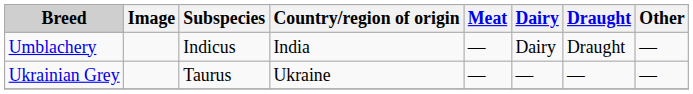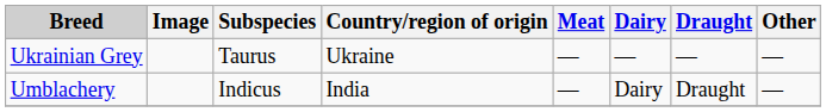 <table class="wikitable sortable">
 <tr>
 <th style="background-color:#cfcfcf;">Breed</th>
 <th>Image</th>
 <th>Subspecies</th>
 <th>Country/region of origin</th>
 <th><a href='#'>Meat</a></th>
 <th><a href='#'>Dairy</a></th>
 <th><a href='#'>Draught</a></th>
 <th>Other</th>
 </tr>
 <tr>
+<td><a href='#'>Ukrainian Grey</a></td>
+<td></td>
+<td>Taurus</td>
+<td>Ukraine</td>
+<td>—</td>
+<td>—</td>
+<td>—</td>
+<td>—</td>
+</tr>
+<tr>
 <td><a href='#'>Umblachery</a></td>
 <td></td>
 <td>Indicus</td>
 <td>India</td>
 <td>—</td>
 <td>Dairy</td>
 <td>Draught</td>
 <td>—</td>
 </tr>
-<tr>
-<td><a href='#'>Ukrainian Grey</a></td>
-<td></td>
-<td>Taurus</td>
-<td>Ukraine</td>
-<td>—</td>
-<td>—</td>
-<td>—</td>
-<td>—</td>
-</tr>
 <tr class="sortbottom">
 </tr>
 </table>
